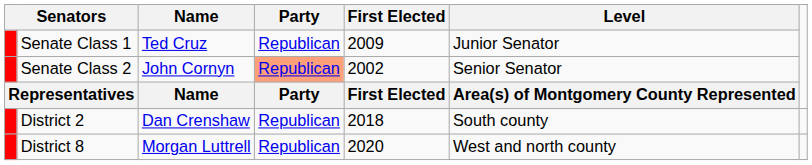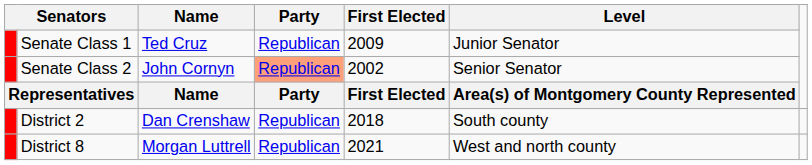 <table class="wikitable">
 <tr>
 <th colspan="2" align="center" valign="bottom"><strong>Senators</strong></th>
 <th align="center" valign="bottom"><strong>Name</strong></th>
 <th align="center" valign="bottom"><strong>Party</strong></th>
 <th align="center" valign="bottom"><strong>First Elected</strong></th>
 <th align="center" valign="bottom"><strong>Level</strong></th>
 </tr>
 <tr>
 <td bgcolor="red"> </td>
 <td>Senate Class 1</td>
 <td><a href='#'>Ted Cruz</a></td>
 <td><a href='#'>Republican</a></td>
 <td>2009</td>
 <td>Junior Senator</td>
 </tr>
 <tr>
 <td bgcolor="red"> </td>
 <td>Senate Class 2</td>
 <td><a href='#'>John Cornyn</a></td>
 <td style="background: lightsalmon;"><a href='#'>Republican</a></td>
 <td>2002</td>
 <td>Senior Senator</td>
 </tr>
 <tr>
 <th colspan="2" align="center" valign="bottom"><strong>Representatives</strong></th>
 <th align="center" valign="bottom"><strong>Name</strong></th>
 <th align="center" valign="bottom"><strong>Party</strong></th>
 <th align="center" valign="bottom"><strong>First Elected</strong></th>
 <th align="center" valign="bottom"><strong>Area(s) of Montgomery County Represented</strong></th>
 </tr>
 <tr>
 <td bgcolor="red"> </td>
 <td>District 2</td>
 <td><a href='#'>Dan Crenshaw</a></td>
 <td><a href='#'>Republican</a></td>
 <td>2018</td>
 <td>South county</td>
 <td></td>
 </tr>
 <tr>
 <td bgcolor="red"> </td>
 <td>District 8</td>
 <td><a href='#'>Morgan Luttrell</a></td>
 <td><a href='#'>Republican</a></td>
-<td>2020</td>
+<td>2021</td>
 <td>West and north county</td>
 </tr>
 </table>
